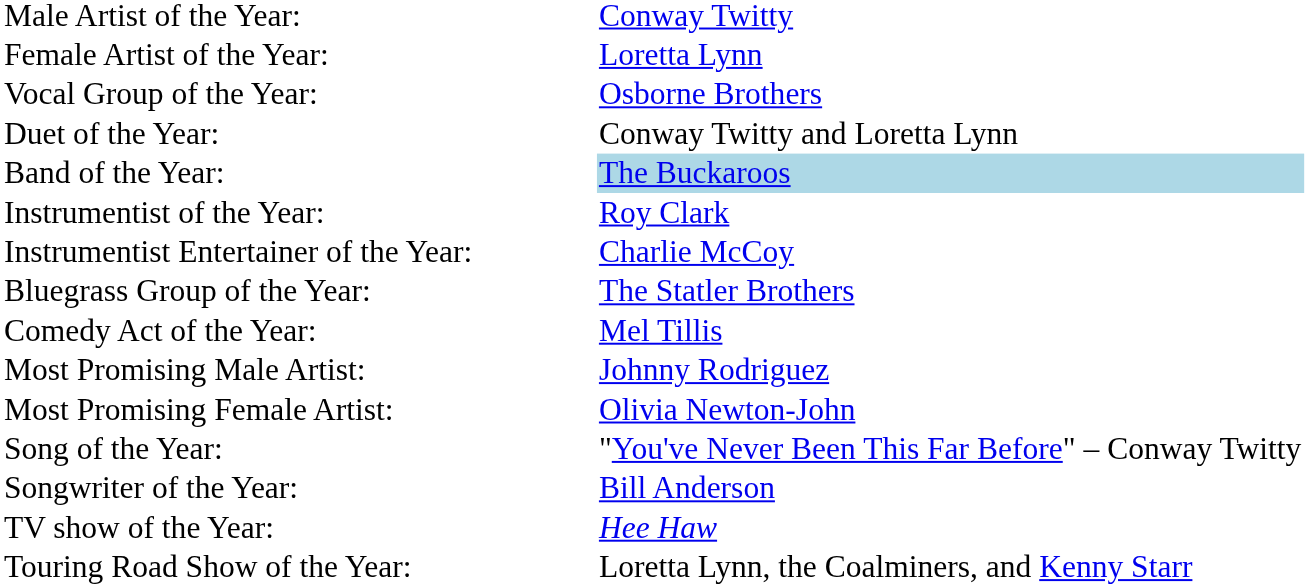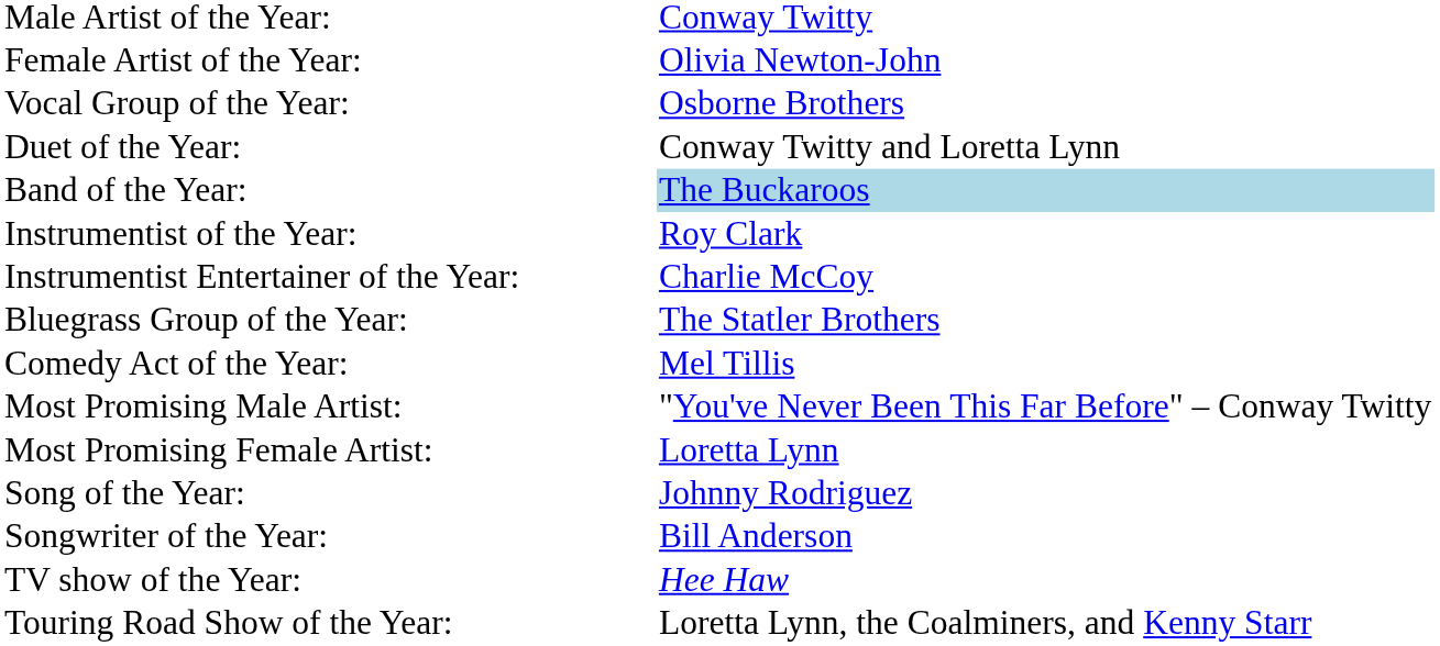 <table cellspacing="0" border="0" cellpadding="1">
 <tr>
 <td style="width:300px;">Male Artist of the Year:</td>
 <td><a href='#'>Conway Twitty</a></td>
 </tr>
 <tr>
 <td>Female Artist of the Year:</td>
-<td><a href='#'>Loretta Lynn</a></td>
+<td><a href='#'>Olivia Newton-John</a></td>
 </tr>
 <tr>
 <td>Vocal Group of the Year:</td>
 <td><a href='#'>Osborne Brothers</a></td>
 </tr>
 <tr>
 <td>Duet of the Year:</td>
 <td>Conway Twitty and Loretta Lynn</td>
 </tr>
 <tr>
 <td>Band of the Year:</td>
 <td style="background: lightblue;"><a href='#'>The Buckaroos</a></td>
 </tr>
 <tr>
 <td>Instrumentist of the Year:</td>
 <td><a href='#'>Roy Clark</a></td>
 </tr>
 <tr>
 <td>Instrumentist Entertainer of the Year:</td>
 <td><a href='#'>Charlie McCoy</a></td>
 </tr>
 <tr>
 <td>Bluegrass Group of the Year:</td>
 <td><a href='#'>The Statler Brothers</a></td>
 </tr>
 <tr>
 <td>Comedy Act of the Year:</td>
 <td><a href='#'>Mel Tillis</a></td>
 </tr>
 <tr>
 <td>Most Promising Male Artist:</td>
-<td><a href='#'>Johnny Rodriguez</a></td>
+<td>"<a href='#'>You've Never Been This Far Before</a>" – Conway Twitty</td>
 </tr>
 <tr>
 <td>Most Promising Female Artist:</td>
-<td><a href='#'>Olivia Newton-John</a></td>
+<td><a href='#'>Loretta Lynn</a></td>
 </tr>
 <tr>
 <td>Song of the Year:</td>
-<td>"<a href='#'>You've Never Been This Far Before</a>" – Conway Twitty</td>
+<td><a href='#'>Johnny Rodriguez</a></td>
 </tr>
 <tr>
 <td>Songwriter of the Year:</td>
 <td><a href='#'>Bill Anderson</a></td>
 </tr>
 <tr>
 <td>TV show of the Year:</td>
 <td><em><a href='#'>Hee Haw</a></em></td>
 </tr>
 <tr>
 <td>Touring Road Show of the Year:</td>
 <td>Loretta Lynn, the Coalminers, and <a href='#'>Kenny Starr</a></td>
 </tr>
 </table>
